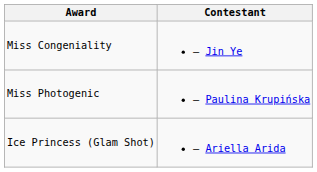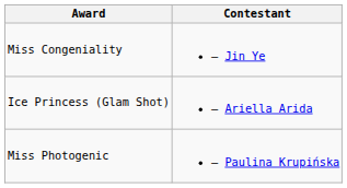 <table class="wikitable sortable" style="font-size:95%;">
 <tr>
 <th>Award</th>
 <th>Contestant</th>
 </tr>
 <tr>
 <td>Miss Congeniality</td>
 <td><br><ul><li> – <a href='#'>Jin Ye</a></li></ul></td>
 </tr>
 <tr>
+<td>Ice Princess (Glam Shot)</td>
+<td><br><ul><li> – <a href='#'>Ariella Arida</a></li></ul></td>
+</tr>
+<tr>
 <td>Miss Photogenic</td>
 <td><br><ul><li> – <a href='#'>Paulina Krupińska</a></li></ul></td>
 </tr>
-<tr>
-<td>Ice Princess (Glam Shot)</td>
-<td><br><ul><li> – <a href='#'>Ariella Arida</a></li></ul></td>
-</tr>
 </table>
